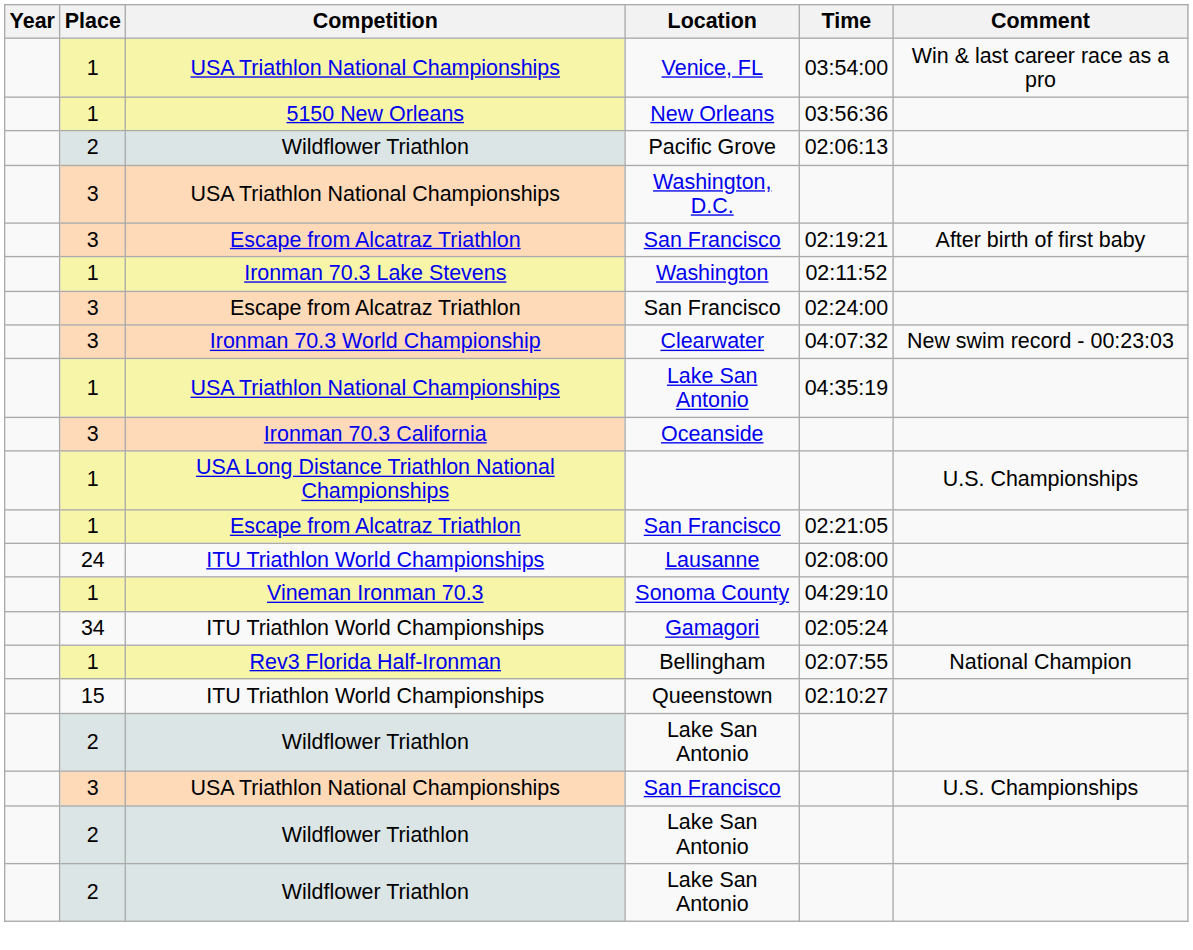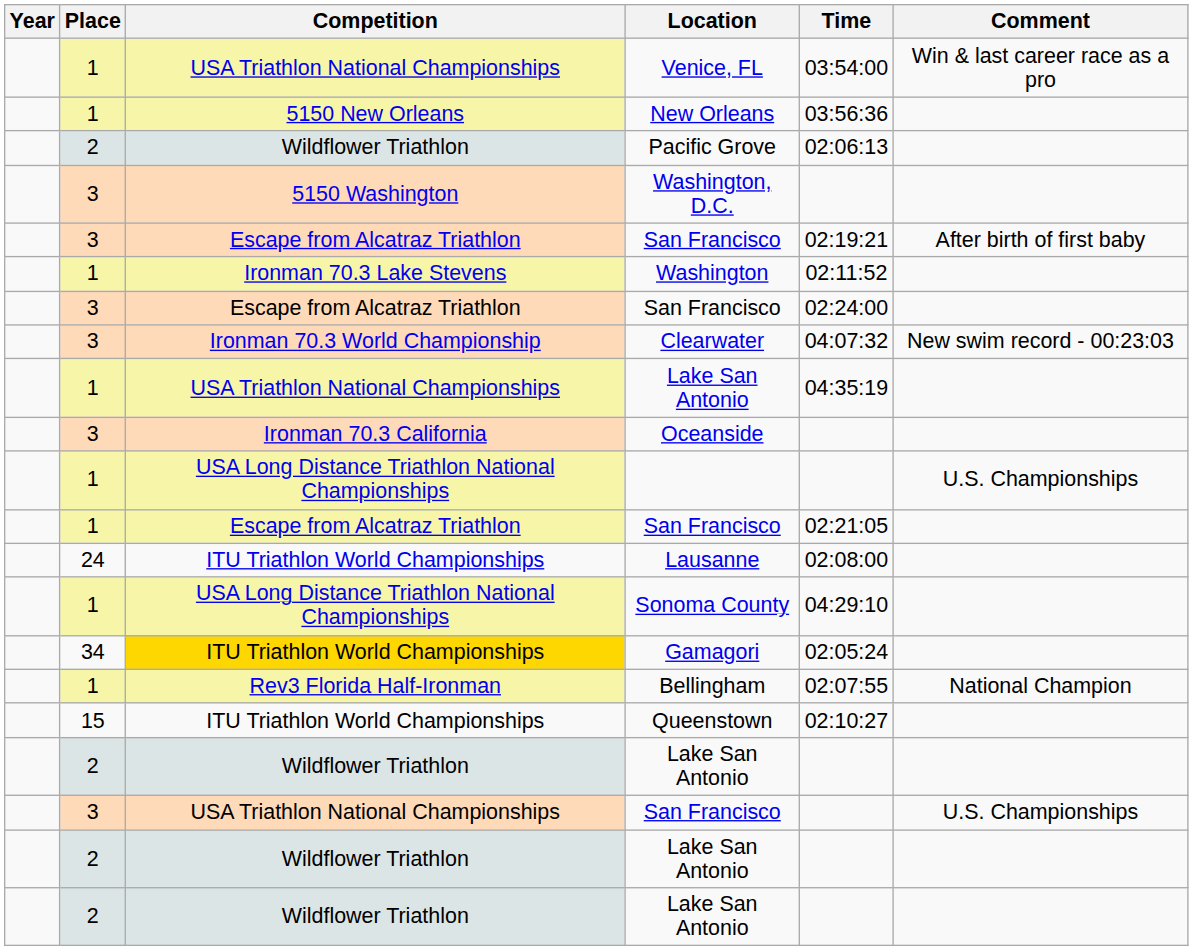 <table class="wikitable sortable toptextcells" style="width:100%;text-align:center;">
 <tr>
 <th>Year</th>
 <th>Place</th>
 <th>Competition</th>
 <th>Location</th>
 <th>Time</th>
 <th>Comment</th>
 </tr>
 <tr>
 <td style="text-align:left"></td>
 <td style="background-color:#F7F6A8; text-align:center">1</td>
 <td style="background-color:#F7F6A8;"><a href='#'>USA Triathlon National Championships</a></td>
 <td> <a href='#'>Venice, FL</a></td>
 <td>03:54:00</td>
 <td>Win & last career race as a pro</td>
 </tr>
 <tr>
 <td style="text-align:left"></td>
 <td style="background-color:#F7F6A8; text-align:center">1</td>
 <td style="background-color:#F7F6A8;"><a href='#'>5150 New Orleans</a></td>
 <td> <a href='#'>New Orleans</a></td>
 <td>03:56:36</td>
 <td></td>
 </tr>
 <tr>
 <td style="text-align:left"></td>
 <td style="background-color:#DCE5E5; text-align:center">2</td>
 <td style="background-color:#DCE5E5;">Wildflower Triathlon</td>
 <td> Pacific Grove</td>
 <td>02:06:13</td>
 <td></td>
 </tr>
 <tr>
 <td style="text-align:left"></td>
 <td style="background-color:#FFDAB9; text-align:center">3</td>
-<td style="background-color:#FFDAB9;">USA Triathlon National Championships</td>
+<td style="background-color:#FFDAB9;"><a href='#'>5150 Washington</a></td>
 <td> <a href='#'>Washington, D.C.</a></td>
 <td></td>
 <td></td>
 </tr>
 <tr>
 <td style="text-align:left"></td>
 <td style="background-color:#FFDAB9; text-align:center">3</td>
 <td style="background-color:#FFDAB9;"><a href='#'>Escape from Alcatraz Triathlon</a></td>
 <td> <a href='#'>San Francisco</a></td>
 <td>02:19:21</td>
 <td>After birth of first baby </td>
 </tr>
 <tr>
 <td style="text-align:left"></td>
 <td style="background-color:#F7F6A8; text-align:center">1</td>
 <td style="background-color:#F7F6A8;"><a href='#'>Ironman 70.3 Lake Stevens</a></td>
 <td> <a href='#'>Washington</a></td>
 <td>02:11:52</td>
 <td></td>
 </tr>
 <tr>
 <td style="text-align:left"></td>
 <td style="background-color:#FFDAB9; text-align:center">3</td>
 <td style="background-color:#FFDAB9;">Escape from Alcatraz Triathlon</td>
 <td> San Francisco</td>
 <td>02:24:00</td>
 <td></td>
 </tr>
 <tr>
 <td style="text-align:left"></td>
 <td style="background-color:#FFDAB9; text-align:center">3</td>
 <td style="background-color:#FFDAB9;"><a href='#'>Ironman 70.3 World Championship</a></td>
 <td> <a href='#'>Clearwater</a></td>
 <td>04:07:32</td>
 <td>New swim record - 00:23:03 </td>
 </tr>
 <tr>
 <td style="text-align:left"></td>
 <td style="background-color:#F7F6A8; text-align:center">1</td>
 <td style="background-color:#F7F6A8;"><a href='#'>USA Triathlon National Championships</a></td>
 <td> <a href='#'>Lake San Antonio</a></td>
 <td>04:35:19</td>
 <td></td>
 </tr>
 <tr>
 <td style="text-align:left"></td>
 <td style="background-color:#FFDAB9; text-align:center">3</td>
 <td style="background-color:#FFDAB9;"><a href='#'>Ironman 70.3 California</a></td>
 <td> <a href='#'>Oceanside</a></td>
 <td></td>
 <td></td>
 </tr>
 <tr>
 <td style="text-align:left"></td>
 <td style="background-color:#F7F6A8; text-align:center">1</td>
 <td style="background-color:#F7F6A8;"><a href='#'>USA Long Distance Triathlon National Championships</a></td>
 <td></td>
 <td></td>
 <td>U.S. Championships</td>
 </tr>
 <tr>
 <td style="text-align:left"></td>
 <td style="background-color:#F7F6A8; text-align:center">1</td>
 <td style="background-color:#F7F6A8;"><a href='#'>Escape from Alcatraz Triathlon</a></td>
 <td> <a href='#'>San Francisco</a></td>
 <td>02:21:05</td>
 <td></td>
 </tr>
 <tr>
 <td style="text-align:left"></td>
 <td style="text-align:center">24</td>
 <td><a href='#'>ITU Triathlon World Championships</a></td>
 <td> <a href='#'>Lausanne</a></td>
 <td>02:08:00</td>
 <td></td>
 </tr>
 <tr>
 <td style="text-align:left"></td>
 <td style="background-color:#F7F6A8; text-align:center">1</td>
-<td style="background-color:#F7F6A8;"><a href='#'>Vineman Ironman 70.3</a></td>
+<td style="background-color:#F7F6A8;"><a href='#'>USA Long Distance Triathlon National Championships</a></td>
 <td> <a href='#'>Sonoma County</a></td>
 <td>04:29:10</td>
 <td></td>
 </tr>
 <tr>
 <td style="text-align:left"></td>
 <td style="text-align:center">34</td>
-<td>ITU Triathlon World Championships</td>
+<td style="background: gold;">ITU Triathlon World Championships</td>
 <td> <a href='#'>Gamagori</a></td>
 <td>02:05:24</td>
 <td></td>
 </tr>
 <tr>
 <td style="text-align:left"></td>
 <td style="background-color:#F7F6A8; text-align:center">1</td>
 <td style="background-color:#F7F6A8;"><a href='#'>Rev3 Florida Half-Ironman</a></td>
 <td> Bellingham</td>
 <td>02:07:55</td>
 <td>National Champion</td>
 </tr>
 <tr>
 <td style="text-align:left"></td>
 <td style="text-align:center">15</td>
 <td>ITU Triathlon World Championships</td>
 <td> Queenstown</td>
 <td>02:10:27</td>
 <td></td>
 </tr>
 <tr>
 <td style="text-align:left"></td>
 <td style="background-color:#DCE5E5; text-align:center">2</td>
 <td style="background-color:#DCE5E5;">Wildflower Triathlon</td>
 <td> Lake San Antonio</td>
 <td></td>
 <td></td>
 </tr>
 <tr>
 <td style="text-align:left"></td>
 <td style="background-color:#FFDAB9; text-align:center">3</td>
 <td style="background-color:#FFDAB9;">USA Triathlon National Championships</td>
 <td> <a href='#'>San Francisco</a></td>
 <td></td>
 <td>U.S. Championships</td>
 </tr>
 <tr>
 <td style="text-align:left"></td>
 <td style="background-color:#DCE5E5; text-align:center">2</td>
 <td style="background-color:#DCE5E5;">Wildflower Triathlon</td>
 <td> Lake San Antonio</td>
 <td></td>
 <td></td>
 </tr>
 <tr>
 <td style="text-align:left"></td>
 <td style="background-color:#DCE5E5; text-align:center">2</td>
 <td style="background-color:#DCE5E5;">Wildflower Triathlon</td>
 <td> Lake San Antonio</td>
 <td></td>
 <td></td>
 </tr>
 </table>
